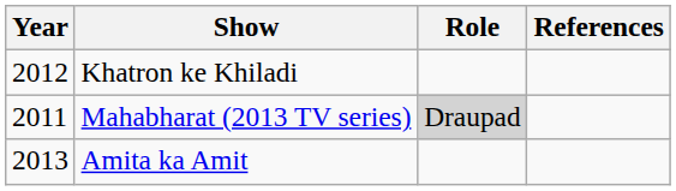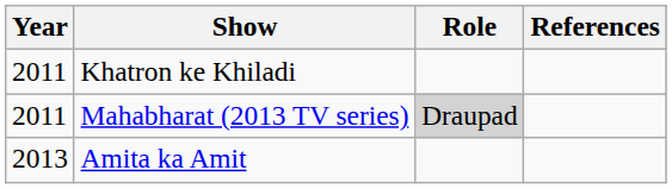 <table class="wikitable">
 <tr>
 <th>Year</th>
 <th>Show</th>
 <th>Role</th>
 <th>References</th>
 </tr>
 <tr>
-<td>2012</td>
+<td>2011</td>
 <td>Khatron ke Khiladi</td>
 <td></td>
 <td></td>
 </tr>
 <tr>
 <td>2011</td>
 <td><a href='#'>Mahabharat (2013 TV series)</a></td>
 <td style="background: lightgrey;">Draupad</td>
 <td></td>
 </tr>
 <tr>
 <td>2013</td>
 <td><a href='#'>Amita ka Amit</a></td>
 <td></td>
 <td></td>
 </tr>
 </table>
